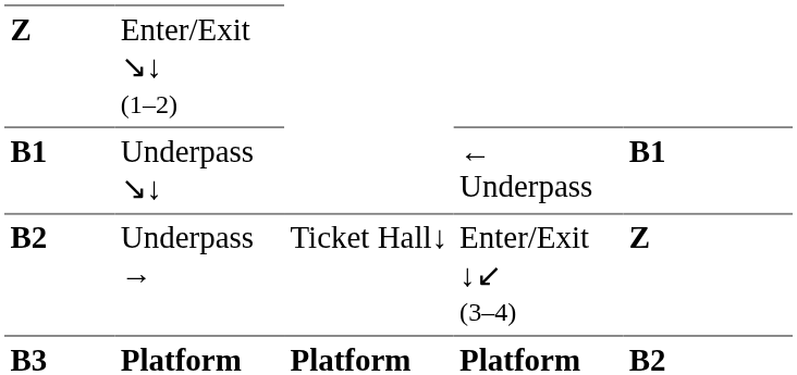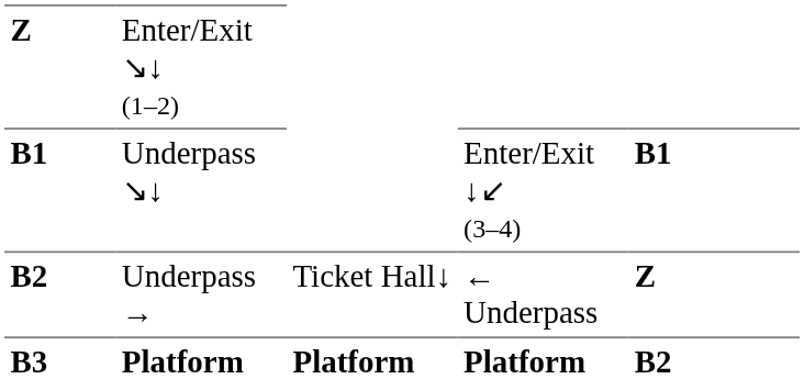 <table border="0" cellspacing="0" cellpadding="3">
 <tr>
 <td style="border-top:solid 1px gray;" width="50" valign="top"><strong>Z</strong></td>
 <td style="border-top:solid 1px gray;" width="80" valign="top">Enter/Exit ↘↓<br><small>(1–2)</small></td>
 <td></td>
 </tr>
 <tr>
 <td style="border-top:solid 1px gray;" width="50" valign="top"><strong>B1</strong></td>
 <td style="border-top:solid 1px gray;" width="80" valign="top">Underpass ↘↓</td>
 <td></td>
-<td style="border-top:solid 1px gray;" width="80" valign="top">← Underpass</td>
+<td style="border-top:solid 1px gray;" width="80" valign="top">Enter/Exit ↓↙<br><small>(3–4)</small></td>
 <td style="border-top:solid 1px gray;" width="50" valign="top"><strong>B1</strong></td>
 </tr>
 <tr>
 <td style="border-top:solid 1px gray;" width="50" valign="top"><strong>B2</strong></td>
 <td style="border-top:solid 1px gray;" width="80" valign="top">Underpass →</td>
 <td style="border-top:solid 1px gray;" width="80" valign="top">Ticket Hall↓</td>
-<td style="border-top:solid 1px gray;" width="80" valign="top">Enter/Exit ↓↙<br><small>(3–4)</small></td>
+<td style="border-top:solid 1px gray;" width="80" valign="top">← Underpass</td>
 <td style="border-top:solid 1px gray;" width="50" valign="top"><strong>Z</strong></td>
 </tr>
 <tr>
 <td style="border-top:solid 1px gray;" width="50" valign="top"><strong>B3</strong></td>
 <td style="border-top:solid 1px gray;" width="80" valign="top"><strong>Platform</strong></td>
 <td style="border-top:solid 1px gray;" width="80" valign="top"><strong>Platform</strong></td>
 <td style="border-top:solid 1px gray;" width="80" valign="top"><strong>Platform</strong></td>
 <td style="border-top:solid 1px gray;" width="80" valign="top"><strong>B2</strong></td>
 <td></td>
 </tr>
 </table>
